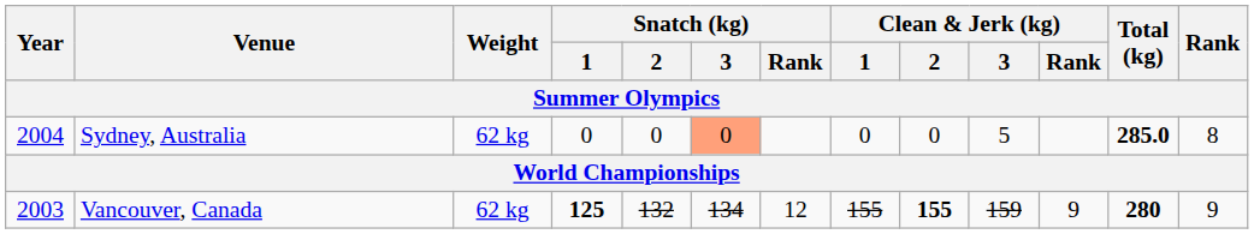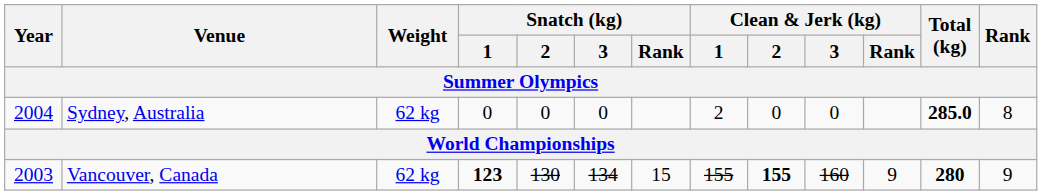 <table class = "wikitable" style="text-align:center;">
 <tr>
 <th rowspan=2 width=40>Year</th>
 <th rowspan=2 width=250>Venue</th>
 <th rowspan=2 width=60>Weight</th>
 <th colspan=4>Snatch (kg)</th>
 <th colspan=4>Clean & Jerk (kg)</th>
 <th rowspan=2 width=40>Total <br>(kg)</th>
 <th rowspan=2 width=40>Rank</th>
 </tr>
 <tr>
 <th width=40>1</th>
 <th width=40>2</th>
 <th width=40>3</th>
 <th width=40>Rank</th>
 <th width=40>1</th>
 <th width=40>2</th>
 <th width=40>3</th>
 <th width=40>Rank</th>
 </tr>
 <tr>
 <th colspan=13><a href='#'>Summer Olympics</a></th>
 </tr>
 <tr>
 <td><a href='#'>2004</a></td>
 <td align=left> <a href='#'>Sydney</a>, <a href='#'>Australia</a></td>
 <td><a href='#'>62 kg</a></td>
 <td>0</td>
 <td>0</td>
-<td style="background: lightsalmon;">0</td>
+<td>0</td>
 <td></td>
+<td>2</td>
 <td>0</td>
 <td>0</td>
-<td>5</td>
 <td></td>
 <td><strong>285.0</strong></td>
 <td>8</td>
 </tr>
 <tr>
 <th colspan=13><a href='#'>World Championships</a></th>
 </tr>
 <tr>
 <td><a href='#'>2003</a></td>
 <td align=left> <a href='#'>Vancouver</a>, <a href='#'>Canada</a></td>
 <td><a href='#'>62 kg</a></td>
-<td><strong>125</strong></td>
-<td><s>132</s></td>
+<td><strong>123</strong></td>
+<td><s>130</s></td>
 <td><s>134</s></td>
-<td>12</td>
+<td>15</td>
 <td><s>155</s></td>
 <td><strong>155</strong></td>
-<td><s>159</s></td>
+<td><s>160</s></td>
 <td>9</td>
 <td><strong>280</strong></td>
 <td>9</td>
 </tr>
 </table>
